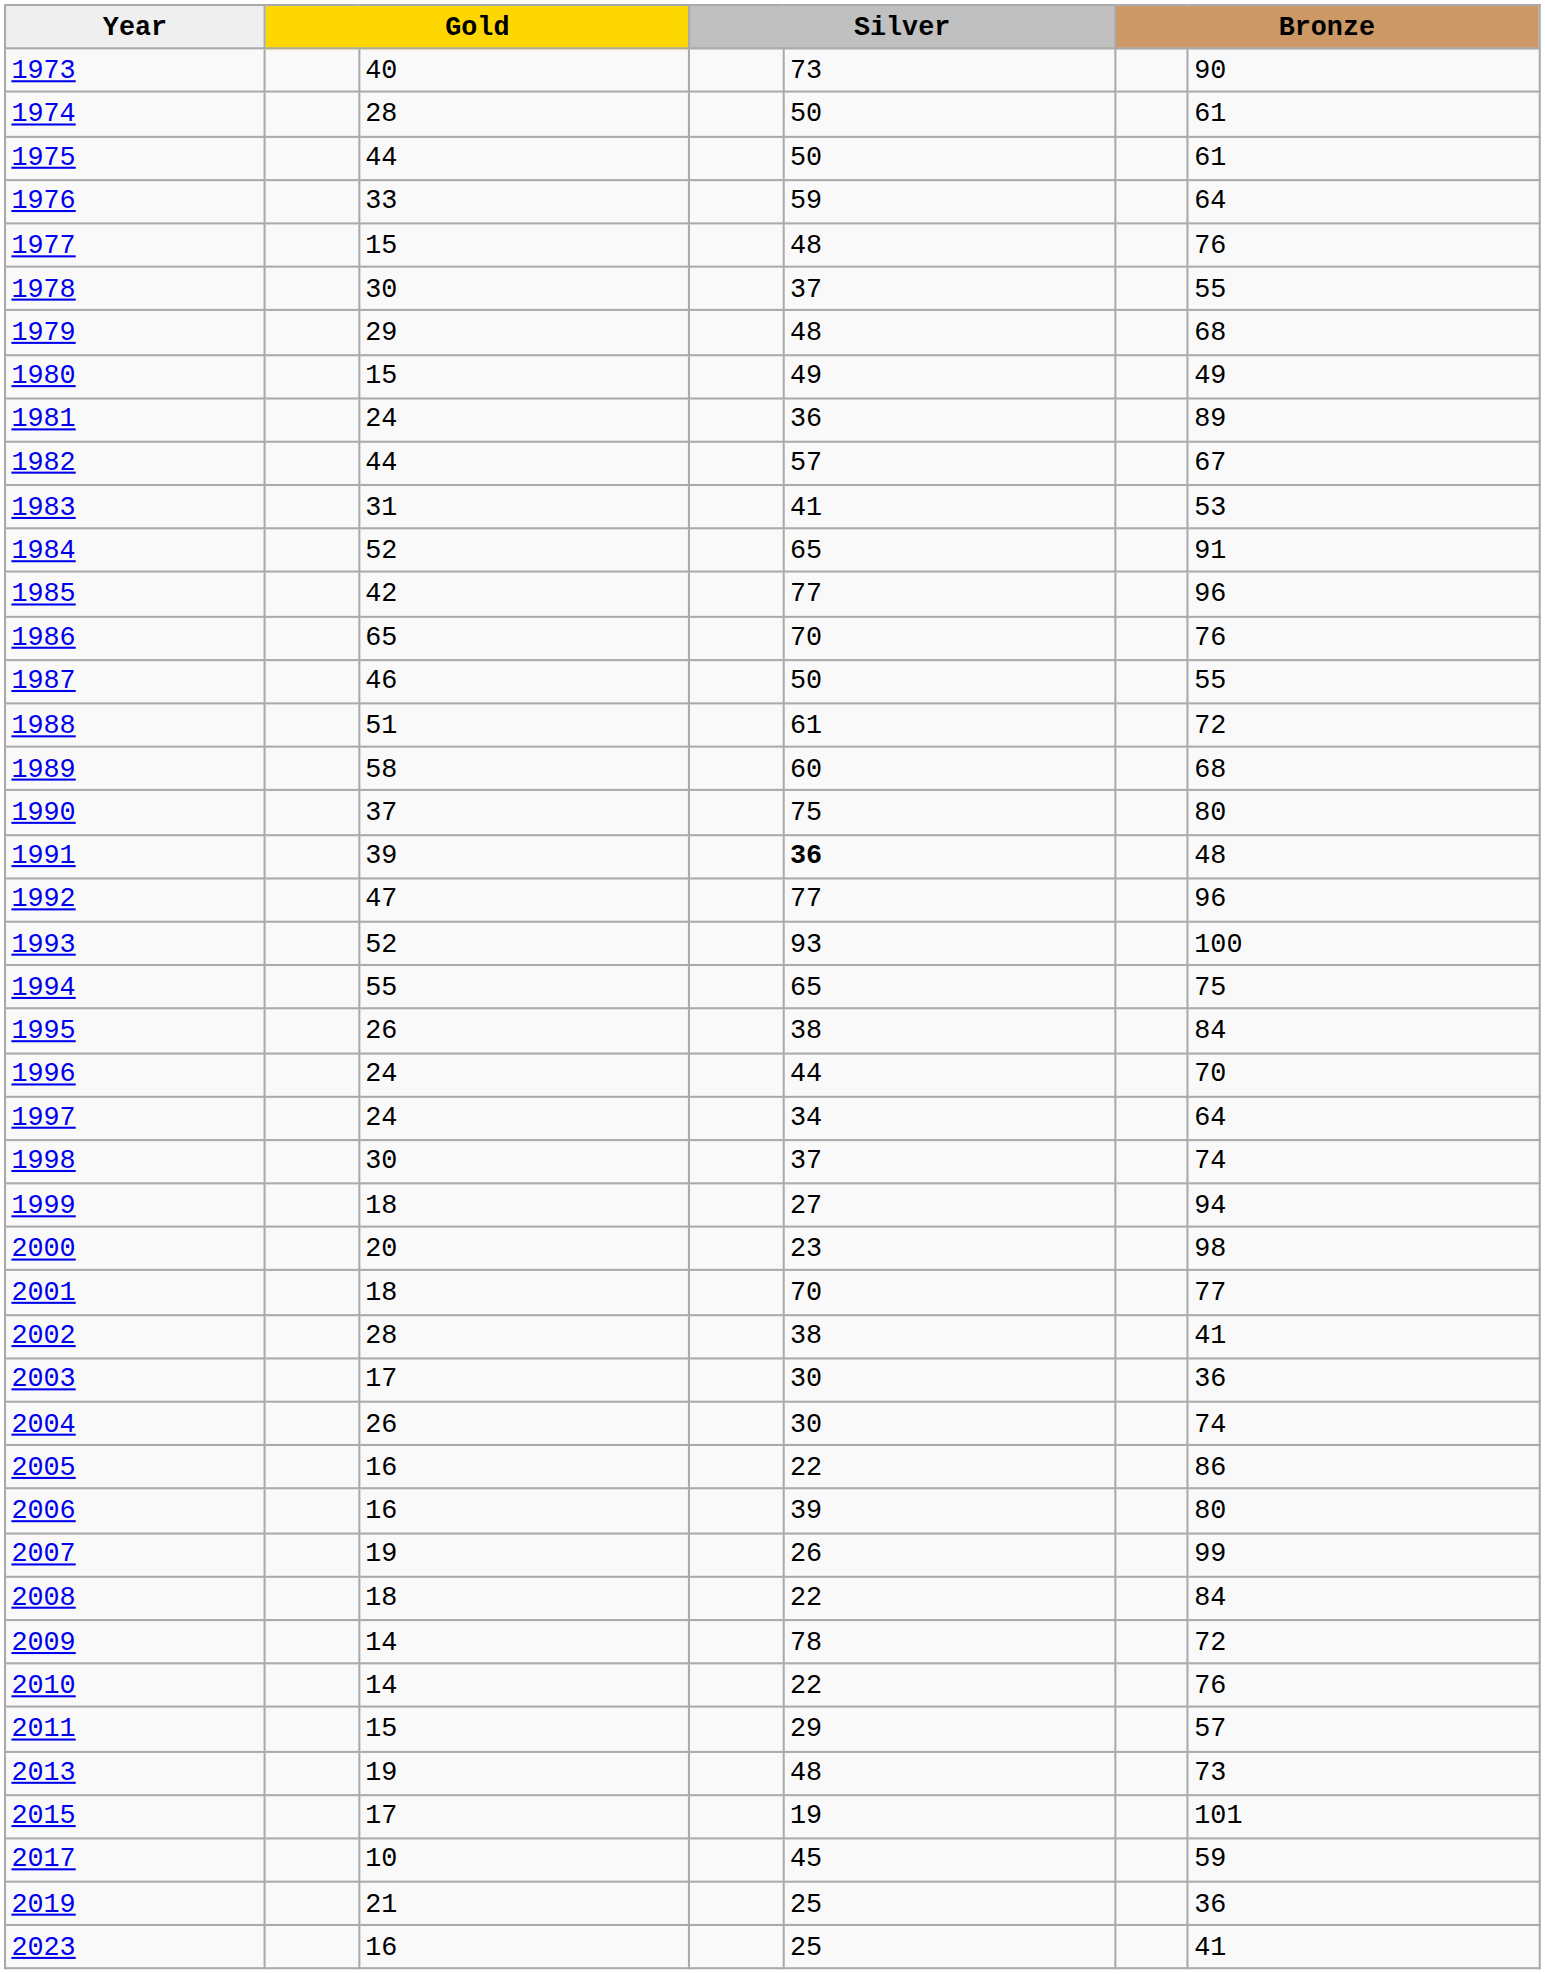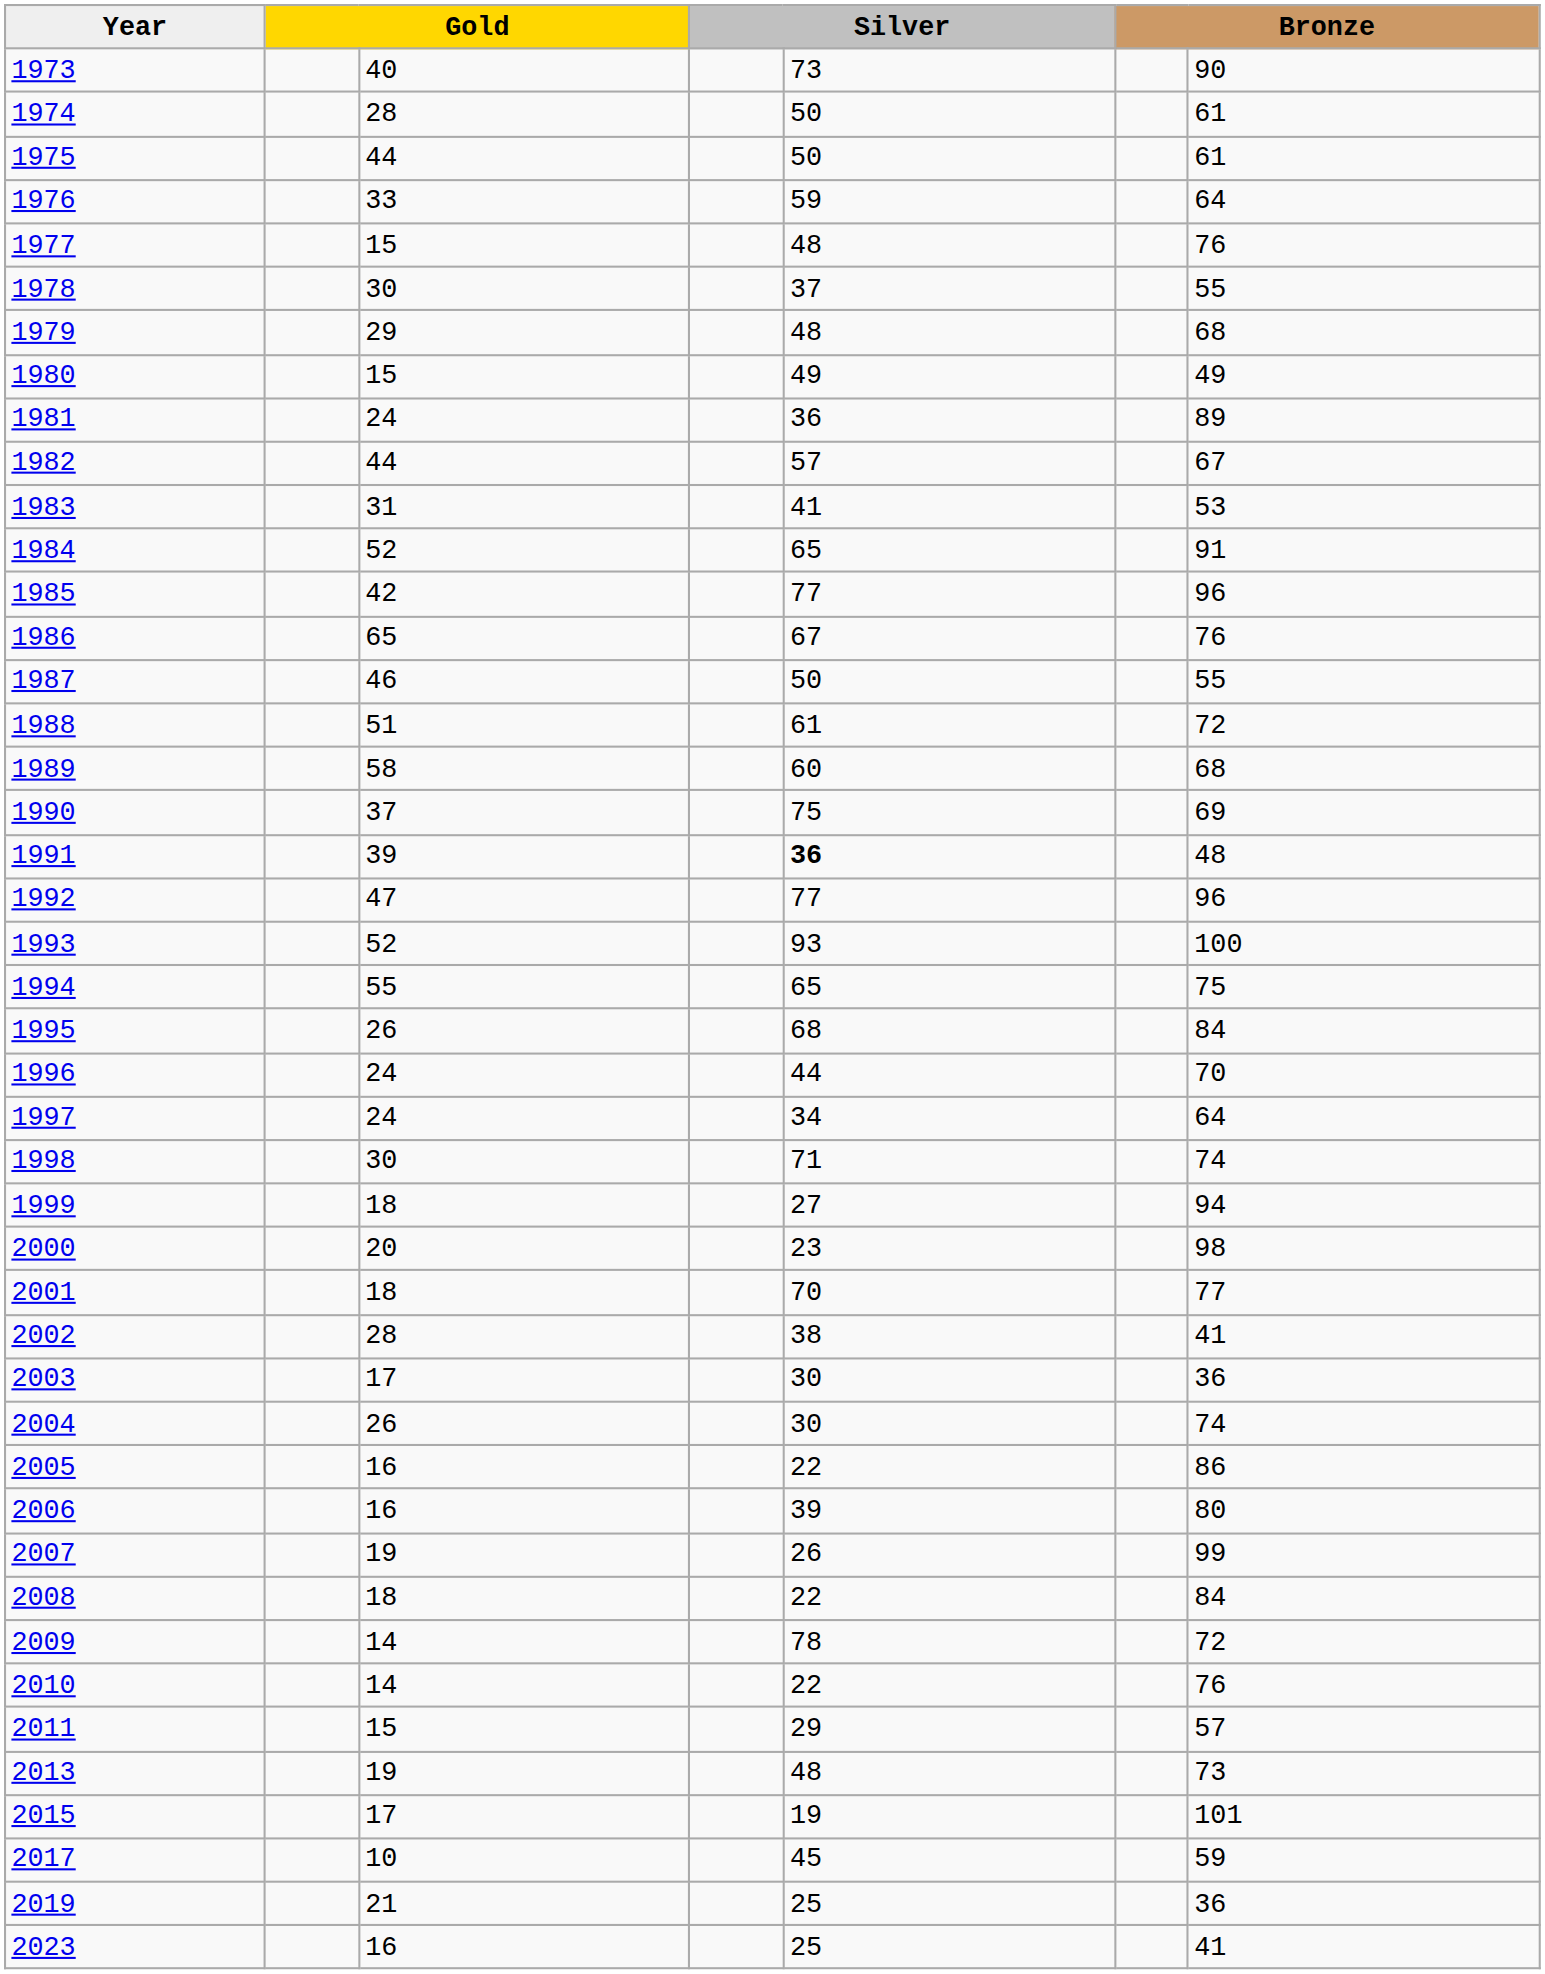 <table class="wikitable sortable" style="font-size:100%">
 <tr align=center>
 <th scope=col style="width:120px; background: #efefef;">Year</th>
 <th scope=col colspan=2 style="width:200px; background: gold;">Gold</th>
 <th scope=col colspan=2 style="width:200px; background: silver;">Silver</th>
 <th scope=col colspan=2 style="width:200px; background: #cc9966;">Bronze</th>
 </tr>
 <tr>
 <td><a href='#'>1973</a></td>
 <td></td>
 <td>40</td>
 <td></td>
 <td>73</td>
 <td></td>
 <td>90</td>
 </tr>
 <tr>
 <td><a href='#'>1974</a></td>
 <td></td>
 <td>28</td>
 <td></td>
 <td>50</td>
 <td></td>
 <td>61</td>
 </tr>
 <tr>
 <td><a href='#'>1975</a></td>
 <td></td>
 <td>44</td>
 <td></td>
 <td>50</td>
 <td></td>
 <td>61</td>
 </tr>
 <tr>
 <td><a href='#'>1976</a></td>
 <td></td>
 <td>33</td>
 <td></td>
 <td>59</td>
 <td></td>
 <td>64</td>
 </tr>
 <tr>
 <td><a href='#'>1977</a></td>
 <td></td>
 <td>15</td>
 <td></td>
 <td>48</td>
 <td></td>
 <td>76</td>
 </tr>
 <tr>
 <td><a href='#'>1978</a></td>
 <td></td>
 <td>30</td>
 <td></td>
 <td>37</td>
 <td></td>
 <td>55</td>
 </tr>
 <tr>
 <td><a href='#'>1979</a></td>
 <td></td>
 <td>29</td>
 <td></td>
 <td>48</td>
 <td></td>
 <td>68</td>
 </tr>
 <tr>
 <td><a href='#'>1980</a></td>
 <td></td>
 <td>15</td>
 <td></td>
 <td>49</td>
 <td></td>
 <td>49</td>
 </tr>
 <tr>
 <td><a href='#'>1981</a></td>
 <td></td>
 <td>24</td>
 <td></td>
 <td>36</td>
 <td></td>
 <td>89</td>
 </tr>
 <tr>
 <td><a href='#'>1982</a></td>
 <td></td>
 <td>44</td>
 <td></td>
 <td>57</td>
 <td></td>
 <td>67</td>
 </tr>
 <tr>
 <td><a href='#'>1983</a></td>
 <td></td>
 <td>31</td>
 <td></td>
 <td>41</td>
 <td></td>
 <td>53</td>
 </tr>
 <tr>
 <td><a href='#'>1984</a></td>
 <td></td>
 <td>52</td>
 <td></td>
 <td>65</td>
 <td></td>
 <td>91</td>
 </tr>
 <tr>
 <td><a href='#'>1985</a></td>
 <td></td>
 <td>42</td>
 <td></td>
 <td>77</td>
 <td></td>
 <td>96</td>
 </tr>
 <tr>
 <td><a href='#'>1986</a></td>
 <td></td>
 <td>65</td>
 <td></td>
-<td>70</td>
+<td>67</td>
 <td></td>
 <td>76</td>
 </tr>
 <tr>
 <td><a href='#'>1987</a></td>
 <td></td>
 <td>46</td>
 <td></td>
 <td>50</td>
 <td></td>
 <td>55</td>
 </tr>
 <tr>
 <td><a href='#'>1988</a></td>
 <td></td>
 <td>51</td>
 <td></td>
 <td>61</td>
 <td></td>
 <td>72</td>
 </tr>
 <tr>
 <td><a href='#'>1989</a></td>
 <td></td>
 <td>58</td>
 <td></td>
 <td>60</td>
 <td></td>
 <td>68</td>
 </tr>
 <tr>
 <td><a href='#'>1990</a></td>
 <td></td>
 <td>37</td>
 <td></td>
 <td>75</td>
 <td></td>
-<td>80</td>
+<td>69</td>
 </tr>
 <tr>
 <td><a href='#'>1991</a></td>
 <td></td>
 <td>39</td>
 <td></td>
 <td><strong>36</strong></td>
 <td></td>
 <td>48</td>
 </tr>
 <tr>
 <td><a href='#'>1992</a></td>
 <td></td>
 <td>47</td>
 <td></td>
 <td>77</td>
 <td></td>
 <td>96</td>
 </tr>
 <tr>
 <td><a href='#'>1993</a></td>
 <td></td>
 <td>52</td>
 <td></td>
 <td>93</td>
 <td></td>
 <td>100</td>
 </tr>
 <tr>
 <td><a href='#'>1994</a></td>
 <td></td>
 <td>55</td>
 <td></td>
 <td>65</td>
 <td></td>
 <td>75</td>
 </tr>
 <tr>
 <td><a href='#'>1995</a></td>
 <td></td>
 <td>26</td>
 <td></td>
-<td>38</td>
+<td>68</td>
 <td></td>
 <td>84</td>
 </tr>
 <tr>
 <td><a href='#'>1996</a></td>
 <td></td>
 <td>24</td>
 <td></td>
 <td>44</td>
 <td></td>
 <td>70</td>
 </tr>
 <tr>
 <td><a href='#'>1997</a></td>
 <td></td>
 <td>24</td>
 <td></td>
 <td>34</td>
 <td></td>
 <td>64</td>
 </tr>
 <tr>
 <td><a href='#'>1998</a></td>
 <td></td>
 <td>30</td>
 <td></td>
-<td>37</td>
+<td>71</td>
 <td></td>
 <td>74</td>
 </tr>
 <tr>
 <td><a href='#'>1999</a></td>
 <td></td>
 <td>18</td>
 <td></td>
 <td>27</td>
 <td></td>
 <td>94</td>
 </tr>
 <tr>
 <td><a href='#'>2000</a></td>
 <td></td>
 <td>20</td>
 <td></td>
 <td>23</td>
 <td></td>
 <td>98</td>
 </tr>
 <tr>
 <td><a href='#'>2001</a></td>
 <td></td>
 <td>18</td>
 <td></td>
 <td>70</td>
 <td></td>
 <td>77</td>
 </tr>
 <tr>
 <td><a href='#'>2002</a></td>
 <td></td>
 <td>28</td>
 <td></td>
 <td>38</td>
 <td></td>
 <td>41</td>
 </tr>
 <tr>
 <td><a href='#'>2003</a></td>
 <td></td>
 <td>17</td>
 <td></td>
 <td>30</td>
 <td></td>
 <td>36</td>
 </tr>
 <tr>
 <td><a href='#'>2004</a></td>
 <td></td>
 <td>26</td>
 <td></td>
 <td>30</td>
 <td></td>
 <td>74</td>
 </tr>
 <tr>
 <td><a href='#'>2005</a></td>
 <td></td>
 <td>16</td>
 <td></td>
 <td>22</td>
 <td></td>
 <td>86</td>
 </tr>
 <tr>
 <td><a href='#'>2006</a></td>
 <td></td>
 <td>16</td>
 <td></td>
 <td>39</td>
 <td></td>
 <td>80</td>
 </tr>
 <tr>
 <td><a href='#'>2007</a></td>
 <td></td>
 <td>19</td>
 <td></td>
 <td>26</td>
 <td></td>
 <td>99</td>
 </tr>
 <tr>
 <td><a href='#'>2008</a></td>
 <td></td>
 <td>18</td>
 <td></td>
 <td>22</td>
 <td></td>
 <td>84</td>
 </tr>
 <tr>
 <td><a href='#'>2009</a></td>
 <td></td>
 <td>14</td>
 <td></td>
 <td>78</td>
 <td></td>
 <td>72</td>
 </tr>
 <tr>
 <td><a href='#'>2010</a></td>
 <td></td>
 <td>14</td>
 <td></td>
 <td>22</td>
 <td></td>
 <td>76</td>
 </tr>
 <tr>
 <td><a href='#'>2011</a></td>
 <td></td>
 <td>15</td>
 <td></td>
 <td>29</td>
 <td></td>
 <td>57</td>
 </tr>
 <tr>
 <td><a href='#'>2013</a></td>
 <td></td>
 <td>19</td>
 <td></td>
 <td>48</td>
 <td></td>
 <td>73</td>
 </tr>
 <tr>
 <td><a href='#'>2015</a></td>
 <td></td>
 <td>17</td>
 <td></td>
 <td>19</td>
 <td></td>
 <td>101</td>
 </tr>
 <tr>
 <td><a href='#'>2017</a></td>
 <td></td>
 <td>10</td>
 <td></td>
 <td>45</td>
 <td></td>
 <td>59</td>
 </tr>
 <tr>
 <td><a href='#'>2019</a></td>
 <td></td>
 <td>21</td>
 <td></td>
 <td>25</td>
 <td></td>
 <td>36</td>
 </tr>
 <tr>
 <td><a href='#'>2023</a></td>
 <td></td>
 <td>16</td>
 <td></td>
 <td>25</td>
 <td></td>
 <td>41</td>
 </tr>
 </table>
